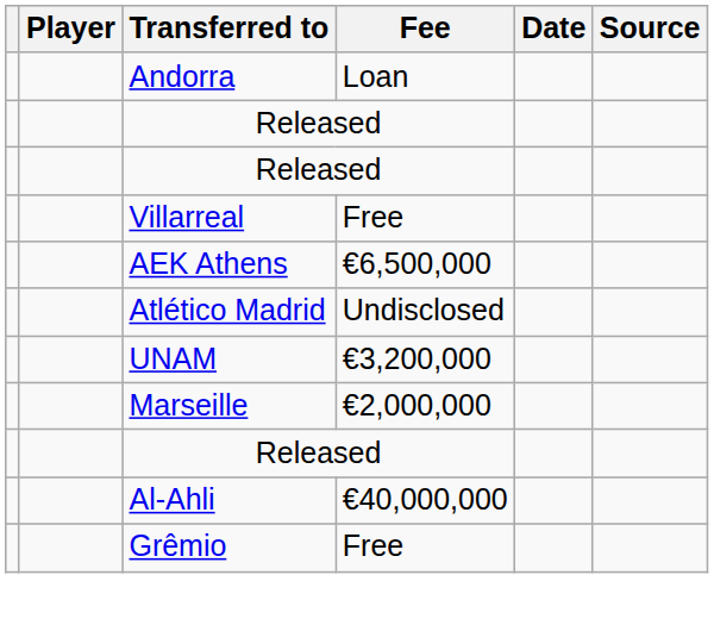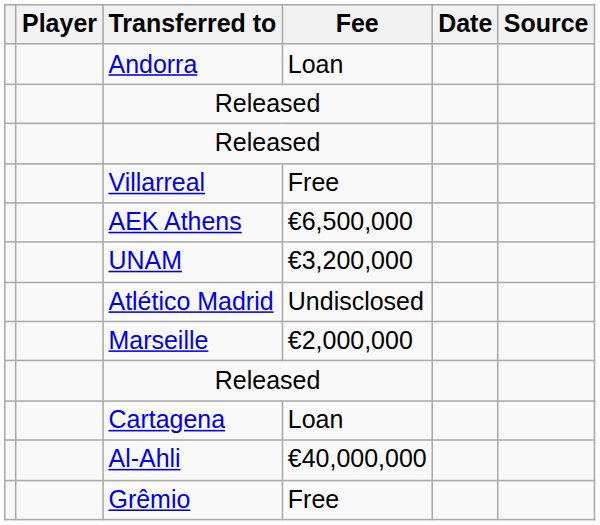 <table class="wikitable plainrowheaders sortable">
 <tr>
 <th></th>
 <th scope="col">Player</th>
 <th>Transferred to</th>
 <th style="width: 65px;">Fee</th>
 <th scope="col">Date</th>
 <th scope="col">Source</th>
 </tr>
 <tr>
 <td align="center"></td>
 <td></td>
 <td><a href='#'>Andorra</a></td>
 <td>Loan</td>
 <td></td>
 <td></td>
 </tr>
 <tr>
 <td align="center"></td>
 <td></td>
 <td colspan="2" style="text-align: center;">Released</td>
 <td></td>
 <td></td>
 </tr>
 <tr>
 <td align="center"></td>
 <td></td>
 <td colspan="2" style="text-align: center;">Released</td>
 <td></td>
 <td></td>
 </tr>
 <tr>
 <td align="center"></td>
 <td></td>
 <td><a href='#'>Villarreal</a></td>
 <td>Free</td>
 <td></td>
 <td></td>
 </tr>
 <tr>
 <td align="center"></td>
 <td></td>
 <td> <a href='#'>AEK Athens</a></td>
 <td>€6,500,000</td>
 <td></td>
 <td></td>
 </tr>
 <tr>
 <td align="center"></td>
 <td></td>
-<td><a href='#'>Atlético Madrid</a></td>
-<td>Undisclosed</td>
+<td> <a href='#'>UNAM</a></td>
+<td>€3,200,000</td>
 <td></td>
 <td></td>
 </tr>
 <tr>
 <td align="center"></td>
 <td></td>
-<td> <a href='#'>UNAM</a></td>
-<td>€3,200,000</td>
+<td><a href='#'>Atlético Madrid</a></td>
+<td>Undisclosed</td>
 <td></td>
 <td></td>
 </tr>
 <tr>
 <td align="center"></td>
 <td></td>
 <td> <a href='#'>Marseille</a></td>
 <td>€2,000,000</td>
 <td></td>
 <td></td>
 </tr>
 <tr>
 <td align="center"></td>
 <td></td>
 <td colspan="2" style="text-align: center;">Released</td>
 <td></td>
 <td></td>
 </tr>
 <tr>
 <td align="center"></td>
 <td></td>
+<td><a href='#'>Cartagena</a></td>
+<td>Loan</td>
+<td></td>
+<td></td>
+</tr>
+<tr>
+<td align="center"></td>
+<td></td>
 <td> <a href='#'>Al-Ahli</a></td>
 <td>€40,000,000</td>
 <td></td>
 <td></td>
 </tr>
 <tr>
 <td align="center"></td>
 <td></td>
 <td> <a href='#'>Grêmio</a></td>
 <td>Free</td>
 <td></td>
 <td></td>
 </tr>
 </table>
